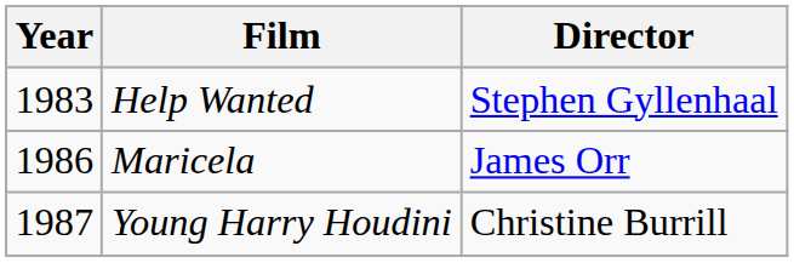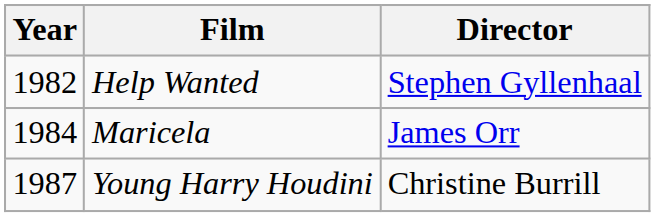 <table class="wikitable">
 <tr>
 <th>Year</th>
 <th>Film</th>
 <th>Director</th>
 </tr>
 <tr>
-<td>1983</td>
+<td>1982</td>
 <td><em>Help Wanted</em></td>
 <td><a href='#'>Stephen Gyllenhaal</a></td>
 </tr>
 <tr>
-<td>1986</td>
+<td>1984</td>
 <td><em>Maricela</em></td>
 <td><a href='#'>James Orr</a></td>
 </tr>
 <tr>
 <td>1987</td>
 <td><em>Young Harry Houdini</em></td>
 <td>Christine Burrill</td>
 </tr>
 </table>
